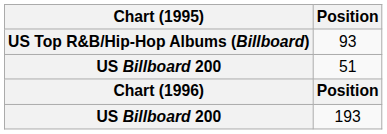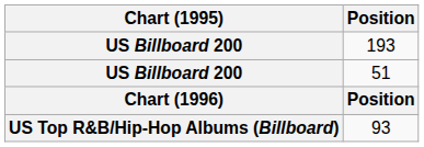 <table class="wikitable plainrowheaders">
 <tr>
 <th scope="col">Chart (1995)</th>
 <th scope="col">Position</th>
 </tr>
 <tr>
-<th scope="row">US Top R&B/Hip-Hop Albums (<em>Billboard</em>)</th>
-<td style="text-align:center;">93</td>
+<th scope="row">US <em>Billboard</em> 200</th>
+<td style="text-align:center;">193</td>
 </tr>
 <tr>
 <th scope="row">US <em>Billboard</em> 200</th>
 <td style="text-align:center;">51</td>
 </tr>
 <tr>
 <th scope="col">Chart (1996)</th>
 <th scope="col">Position</th>
 </tr>
 <tr>
-<th scope="row">US <em>Billboard</em> 200</th>
-<td style="text-align:center;">193</td>
+<th scope="row">US Top R&B/Hip-Hop Albums (<em>Billboard</em>)</th>
+<td style="text-align:center;">93</td>
 </tr>
 </table>
